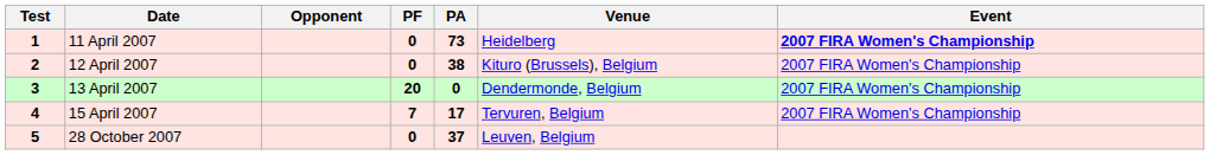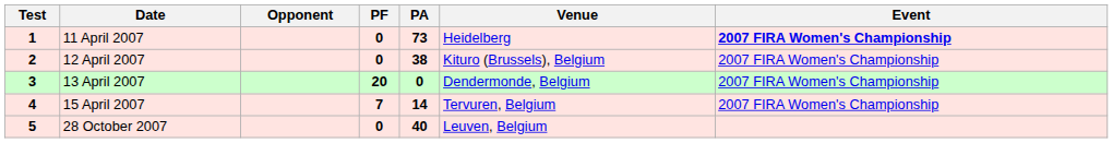 <table class="wikitable sortable" style="width:100%">
 <tr>
 <th style="width:5%">Test</th>
 <th>Date</th>
 <th>Opponent</th>
 <th>PF</th>
 <th>PA</th>
 <th>Venue</th>
 <th>Event</th>
 </tr>
 <tr bgcolor="FFE4E1">
 <td align="center"><strong>1</strong></td>
 <td>11 April 2007</td>
 <td></td>
 <td align="center"><strong>0</strong></td>
 <td align="center"><strong>73</strong></td>
 <td><a href='#'>Heidelberg</a></td>
 <td><strong><a href='#'>2007 FIRA Women's Championship</a></strong></td>
 </tr>
 <tr bgcolor="FFE4E1">
 <td align="center"><strong>2</strong></td>
 <td>12 April 2007</td>
 <td></td>
 <td align="center"><strong>0</strong></td>
 <td align="center"><strong>38</strong></td>
 <td><a href='#'>Kituro</a> (<a href='#'>Brussels</a>), <a href='#'>Belgium</a></td>
 <td><a href='#'>2007 FIRA Women's Championship</a></td>
 </tr>
 <tr bgcolor="#ccffcc">
 <td align="center"><strong>3</strong></td>
 <td>13 April 2007</td>
 <td></td>
 <td align="center"><strong>20</strong></td>
 <td align="center"><strong>0</strong></td>
 <td><a href='#'>Dendermonde</a>, <a href='#'>Belgium</a></td>
 <td><a href='#'>2007 FIRA Women's Championship</a></td>
 </tr>
 <tr bgcolor="FFE4E1">
 <td align="center"><strong>4</strong></td>
 <td>15 April 2007</td>
 <td></td>
 <td align="center"><strong>7</strong></td>
-<td align="center"><strong>17</strong></td>
+<td align="center"><strong>14</strong></td>
 <td><a href='#'>Tervuren</a>, <a href='#'>Belgium</a></td>
 <td><a href='#'>2007 FIRA Women's Championship</a></td>
 </tr>
 <tr bgcolor="FFE4E1">
 <td align="center"><strong>5</strong></td>
 <td>28 October 2007</td>
 <td></td>
 <td align="center"><strong>0</strong></td>
-<td align="center"><strong>37</strong></td>
+<td align="center"><strong>40</strong></td>
 <td><a href='#'>Leuven</a>, <a href='#'>Belgium</a></td>
 <td></td>
 </tr>
 </table>
